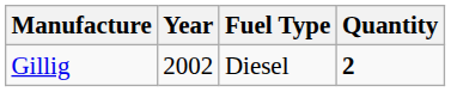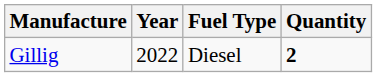 <table class="wikitable">
 <tr>
 <th>Manufacture</th>
 <th>Year</th>
 <th>Fuel Type</th>
 <th>Quantity</th>
 </tr>
 <tr>
 <td><a href='#'>Gillig</a></td>
-<td>2002</td>
+<td>2022</td>
 <td>Diesel</td>
 <td><strong>2</strong></td>
 </tr>
 </table>
